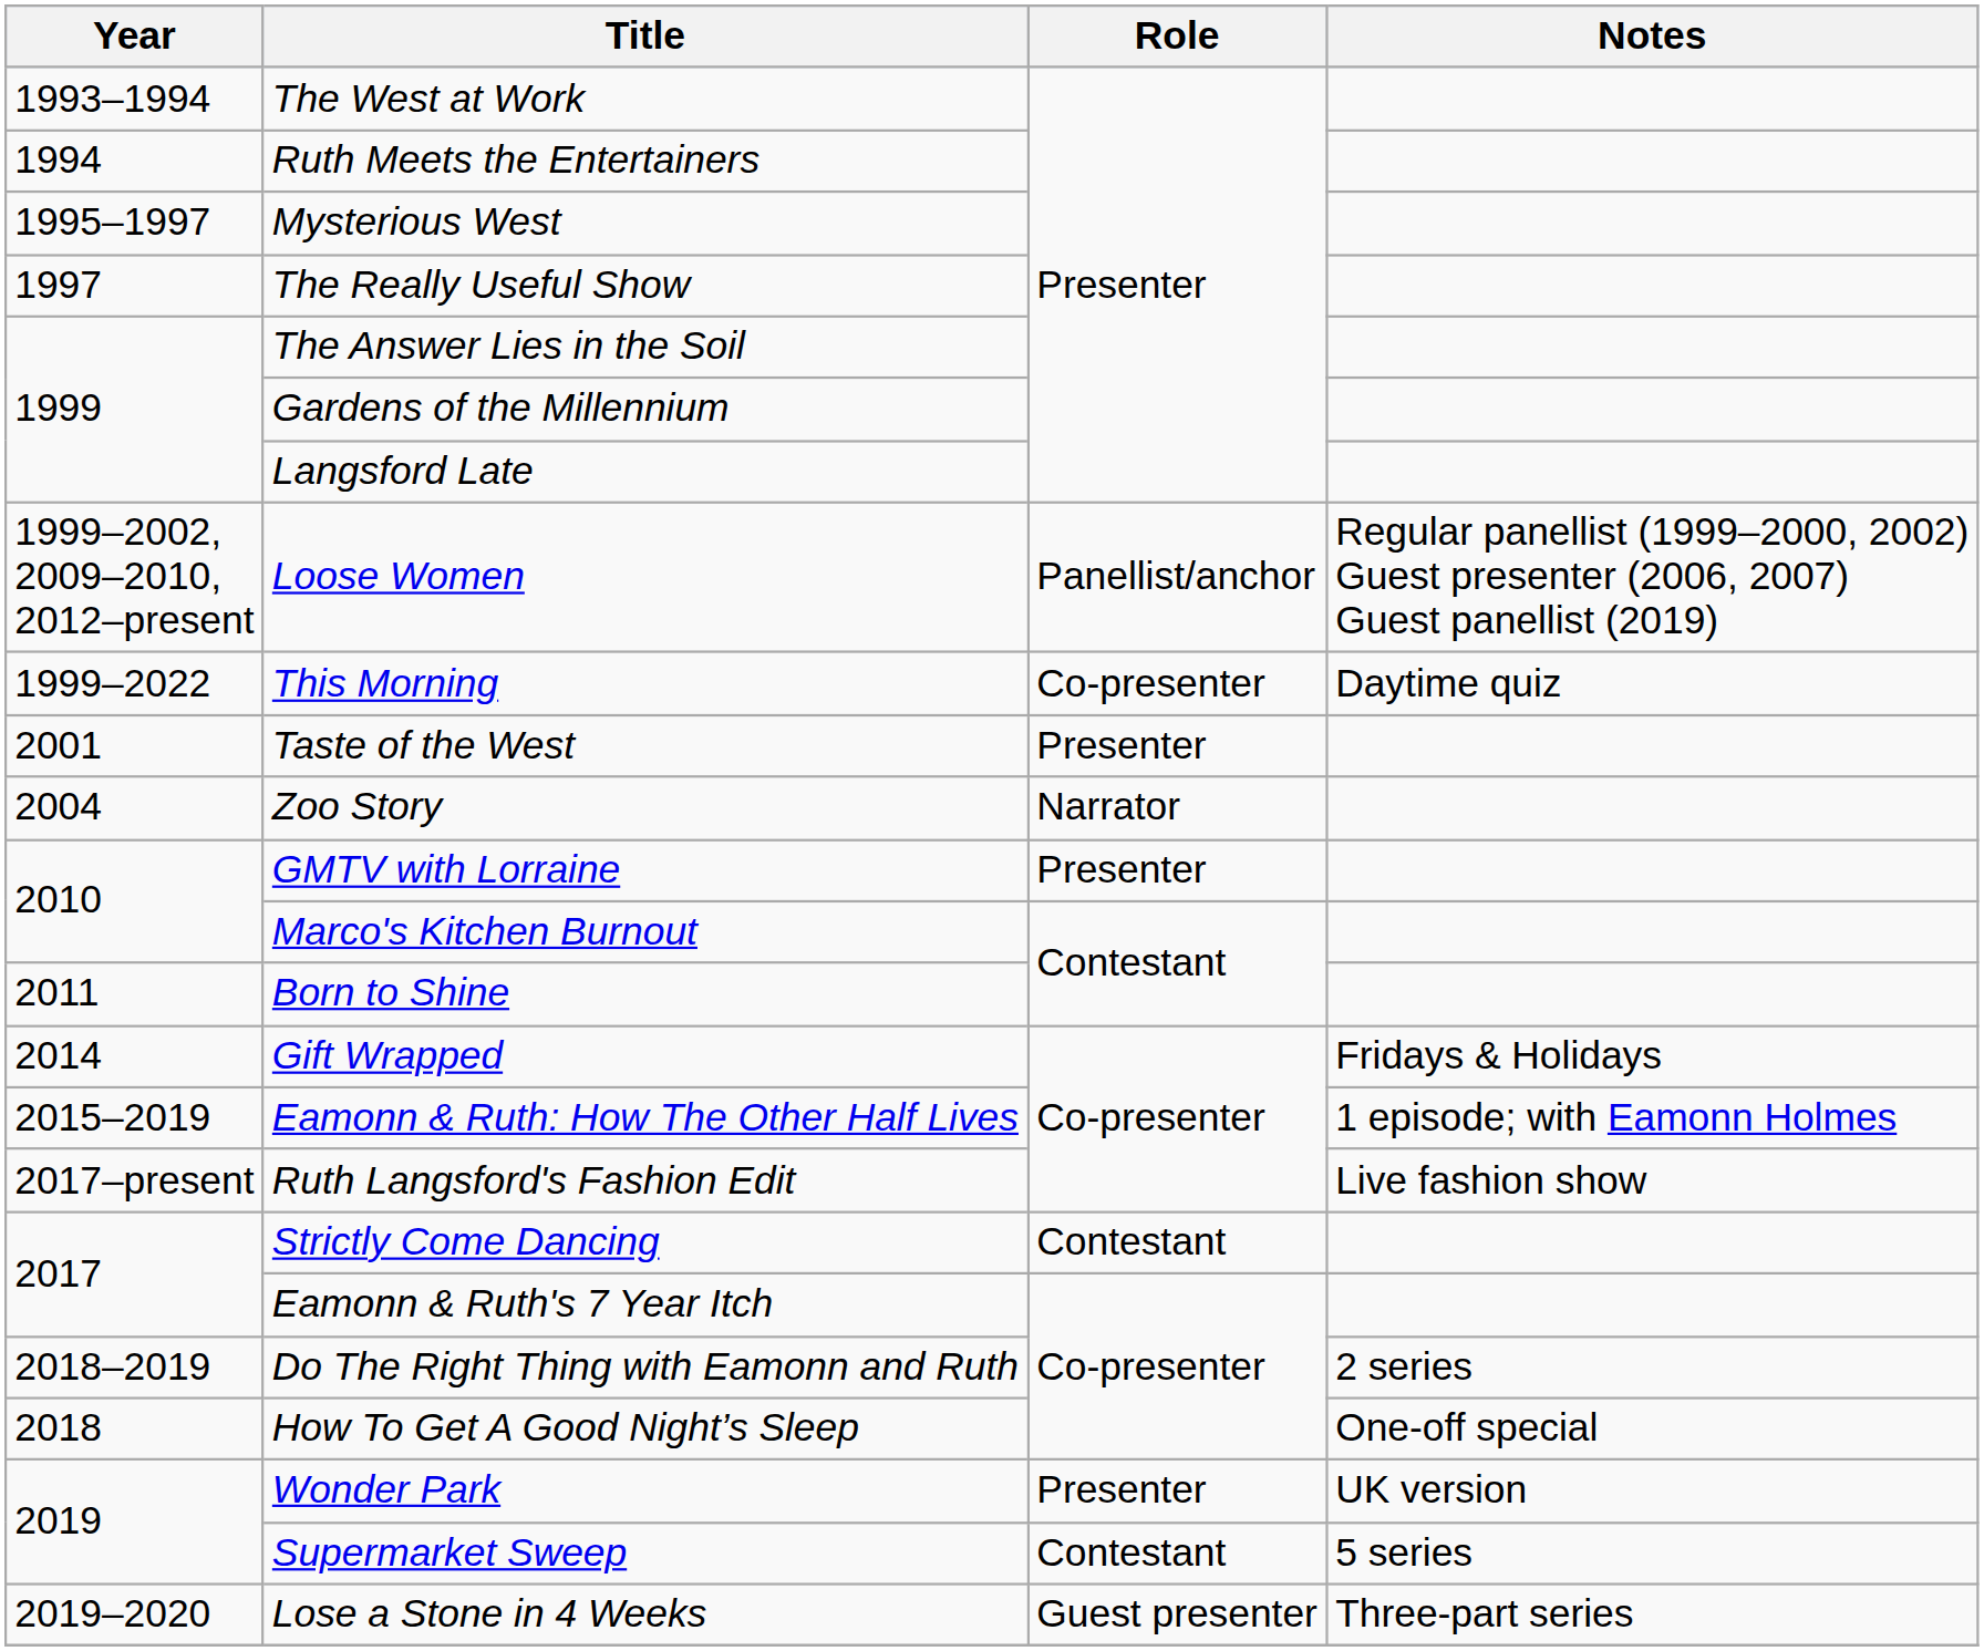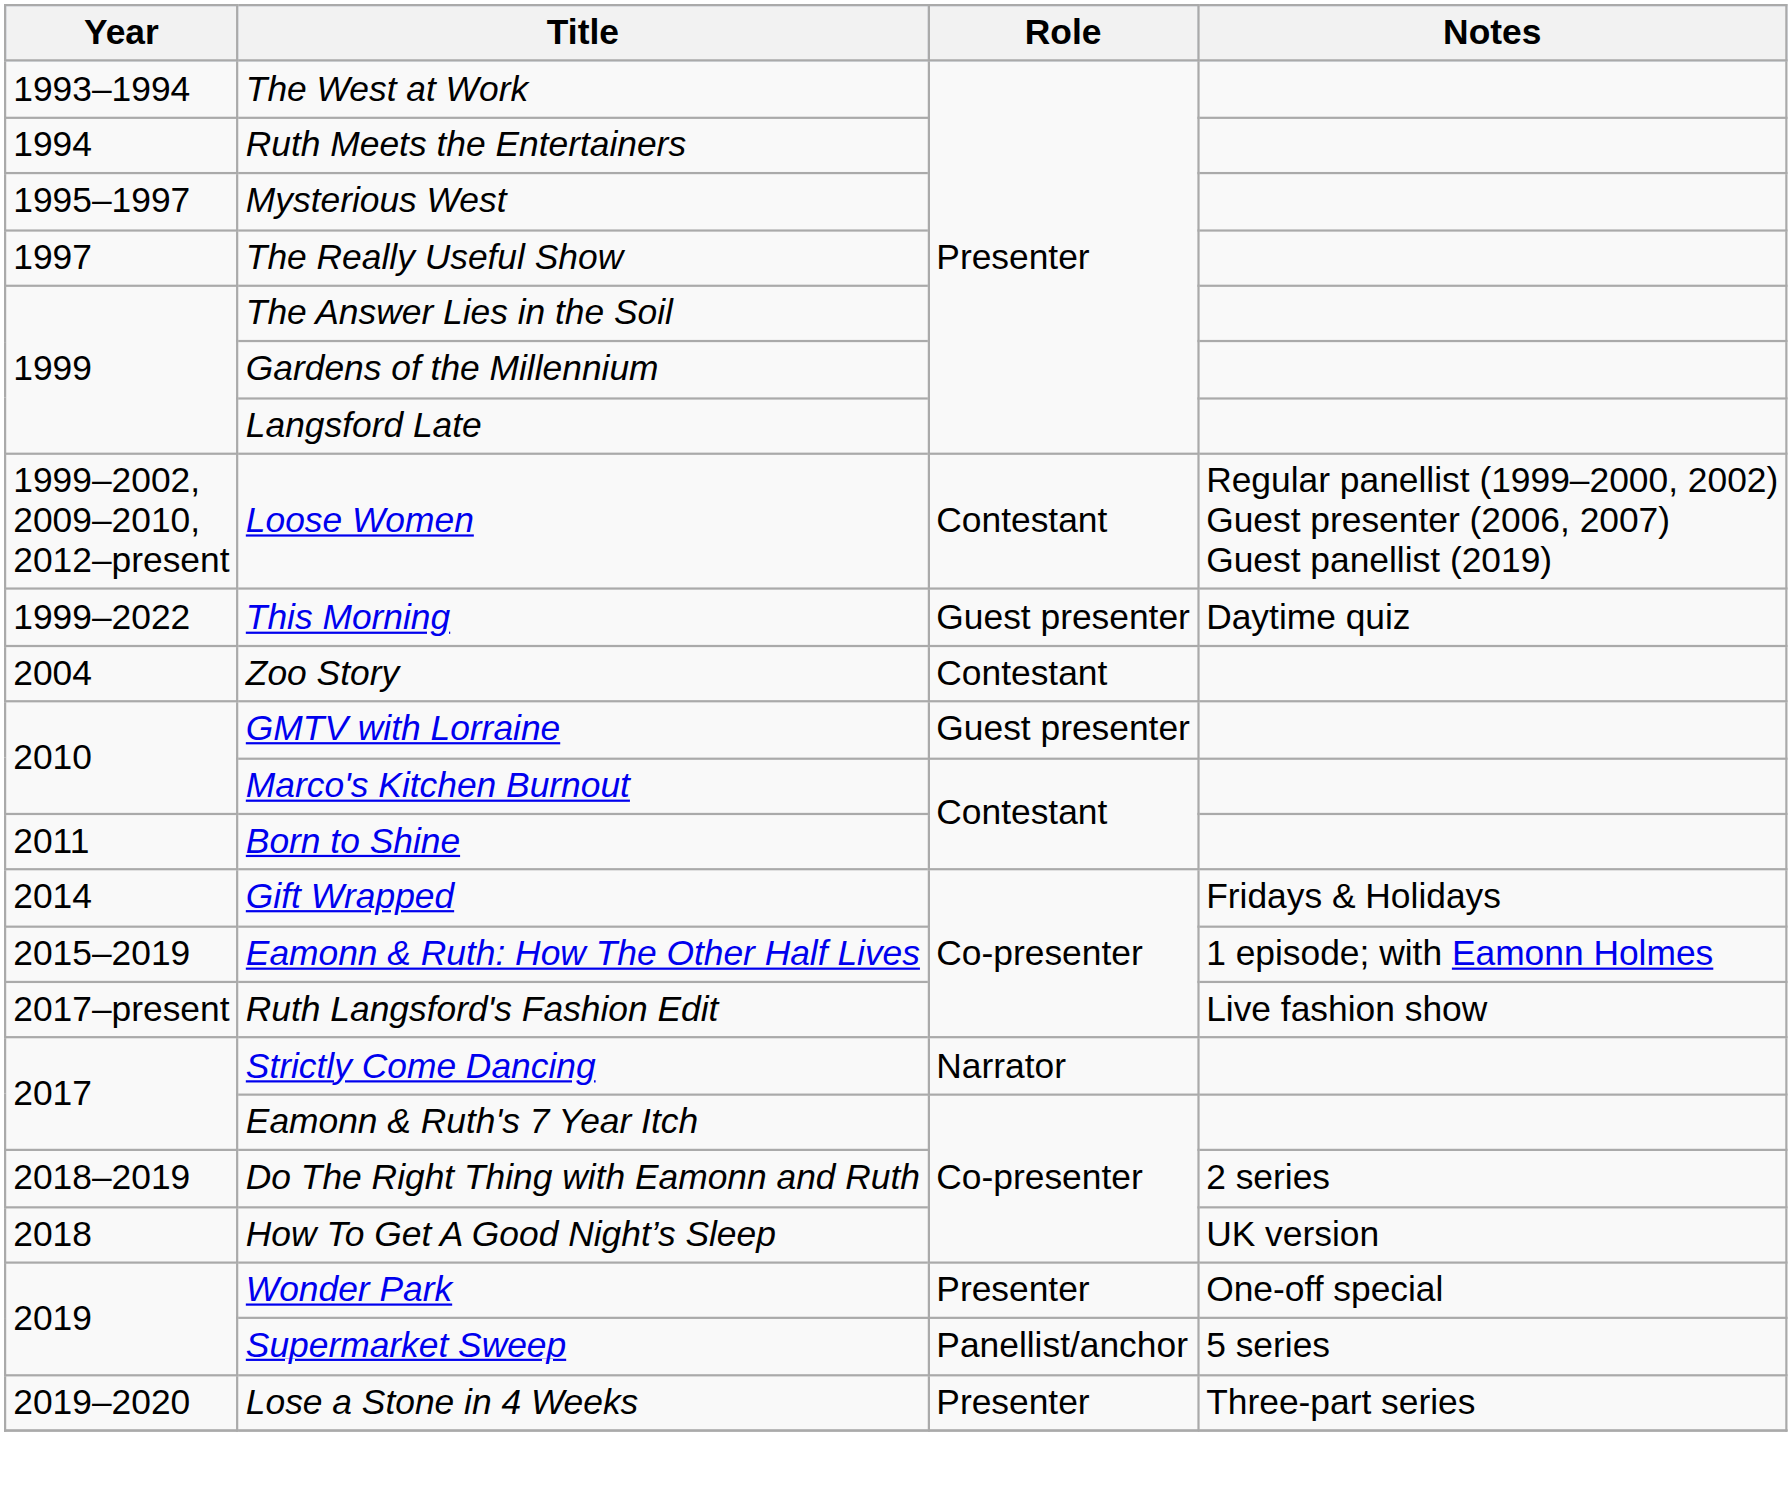 <table class="wikitable">
 <tr style="background:#b0c4de; text-align:center;">
 <th>Year</th>
 <th>Title</th>
 <th>Role</th>
 <th>Notes</th>
 </tr>
 <tr>
 <td>1993–1994</td>
 <td><em>The West at Work</em></td>
 <td rowspan=7>Presenter</td>
 <td></td>
 </tr>
 <tr>
 <td>1994</td>
 <td><em>Ruth Meets the Entertainers</em></td>
 <td></td>
 </tr>
 <tr>
 <td>1995–1997</td>
 <td><em>Mysterious West</em></td>
 <td></td>
 </tr>
 <tr>
 <td>1997</td>
 <td><em>The Really Useful Show</em></td>
 <td></td>
 </tr>
 <tr>
 <td rowspan=3>1999</td>
 <td><em>The Answer Lies in the Soil</em></td>
 <td></td>
 </tr>
 <tr>
 <td><em>Gardens of the Millennium</em></td>
 <td></td>
 </tr>
 <tr>
 <td><em>Langsford Late</em></td>
 <td></td>
 </tr>
 <tr>
 <td>1999–2002,<br>2009–2010,<br>2012–present</td>
 <td><em><a href='#'>Loose Women</a></em></td>
-<td>Panellist/anchor</td>
+<td>Contestant</td>
 <td>Regular panellist (1999–2000, 2002)<br>Guest presenter (2006, 2007)<br>Guest panellist (2019)</td>
 </tr>
 <tr>
 <td>1999–2022</td>
 <td><em><a href='#'>This Morning</a></em></td>
-<td>Co-presenter</td>
+<td>Guest presenter</td>
 <td>Daytime quiz</td>
-</tr>
-<tr>
-<td>2001</td>
-<td><em>Taste of the West</em></td>
-<td>Presenter</td>
-<td></td>
 </tr>
 <tr>
 <td>2004</td>
 <td><em>Zoo Story</em></td>
-<td>Narrator</td>
+<td>Contestant</td>
 <td></td>
 </tr>
 <tr>
 <td rowspan=2>2010</td>
 <td><em><a href='#'>GMTV with Lorraine</a></em></td>
-<td>Presenter</td>
+<td>Guest presenter</td>
 <td></td>
 </tr>
 <tr>
 <td><em><a href='#'>Marco's Kitchen Burnout</a></em></td>
 <td rowspan=2>Contestant</td>
 <td></td>
 </tr>
 <tr>
 <td>2011</td>
 <td><em><a href='#'>Born to Shine</a></em></td>
 <td></td>
 </tr>
 <tr>
 <td>2014</td>
 <td><em><a href='#'>Gift Wrapped</a></em></td>
 <td rowspan=3>Co-presenter</td>
 <td>Fridays & Holidays</td>
 </tr>
 <tr>
 <td>2015–2019</td>
 <td><em><a href='#'>Eamonn & Ruth: How The Other Half Lives</a></em></td>
 <td>1 episode; with <a href='#'>Eamonn Holmes</a></td>
 </tr>
 <tr>
 <td>2017–present</td>
 <td><em>Ruth Langsford's Fashion Edit</em></td>
 <td>Live fashion show</td>
 </tr>
 <tr>
 <td rowspan=2>2017</td>
 <td><em><a href='#'>Strictly Come Dancing</a></em></td>
-<td>Contestant</td>
+<td>Narrator</td>
 <td></td>
 </tr>
 <tr>
 <td><em>Eamonn & Ruth's 7 Year Itch</em></td>
 <td rowspan=3>Co-presenter</td>
 <td></td>
 </tr>
 <tr>
 <td>2018–2019</td>
 <td><em>Do The Right Thing with Eamonn and Ruth</em></td>
 <td>2 series</td>
 </tr>
 <tr>
 <td>2018</td>
 <td><em>How To Get A Good Night’s Sleep</em></td>
-<td>One-off special</td>
+<td>UK version</td>
 </tr>
 <tr>
 <td rowspan=2>2019</td>
 <td><em><a href='#'>Wonder Park</a></em></td>
 <td>Presenter</td>
-<td>UK version</td>
+<td>One-off special</td>
 </tr>
 <tr>
 <td><em><a href='#'>Supermarket Sweep</a></em></td>
-<td>Contestant</td>
+<td>Panellist/anchor</td>
 <td>5 series</td>
 </tr>
 <tr>
 <td>2019–2020</td>
 <td><em>Lose a Stone in 4 Weeks</em></td>
-<td>Guest presenter</td>
+<td>Presenter</td>
 <td>Three-part series</td>
 </tr>
 <tr>
 </tr>
 </table>
